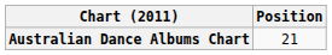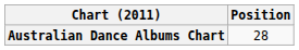 <table class="wikitable plainrowheaders">
 <tr>
 <th scope="col">Chart (2011)</th>
 <th scope="col">Position</th>
 </tr>
 <tr>
 <th scope="row">Australian Dance Albums Chart</th>
-<td align="center">21</td>
+<td align="center">28</td>
 </tr>
 </table>
